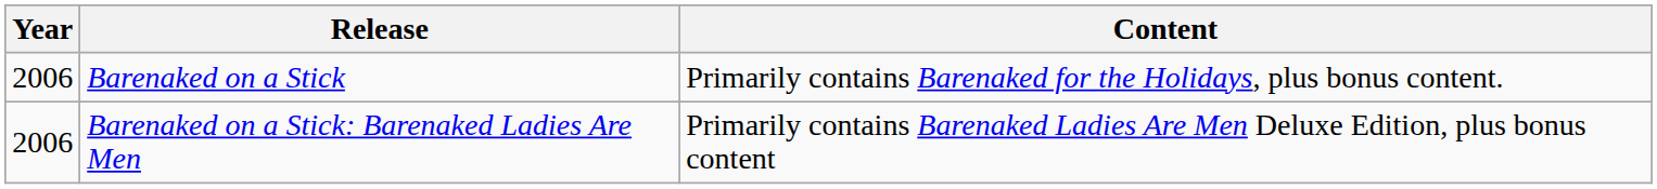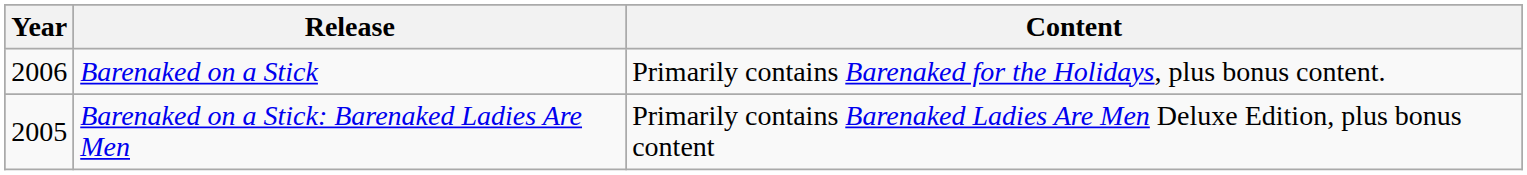 <table class="wikitable">
 <tr>
 <th>Year</th>
 <th>Release</th>
 <th>Content</th>
 </tr>
 <tr>
 <td>2006</td>
 <td><em><a href='#'>Barenaked on a Stick</a></em></td>
 <td>Primarily contains <em><a href='#'>Barenaked for the Holidays</a></em>, plus bonus content.</td>
 </tr>
 <tr>
-<td>2006</td>
+<td>2005</td>
 <td><em><a href='#'>Barenaked on a Stick: Barenaked Ladies Are Men</a></em></td>
 <td>Primarily contains <em><a href='#'>Barenaked Ladies Are Men</a></em> Deluxe Edition, plus bonus content</td>
 </tr>
 </table>
